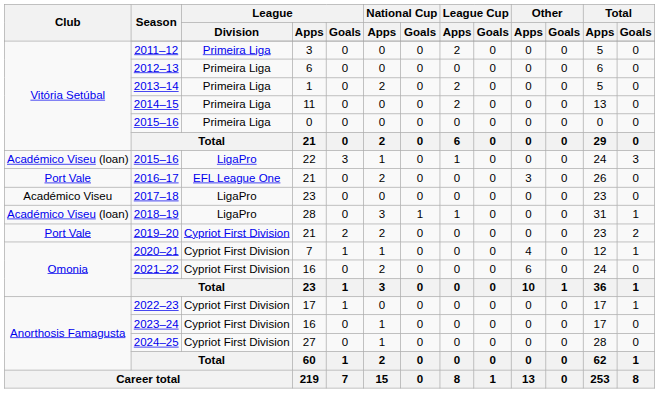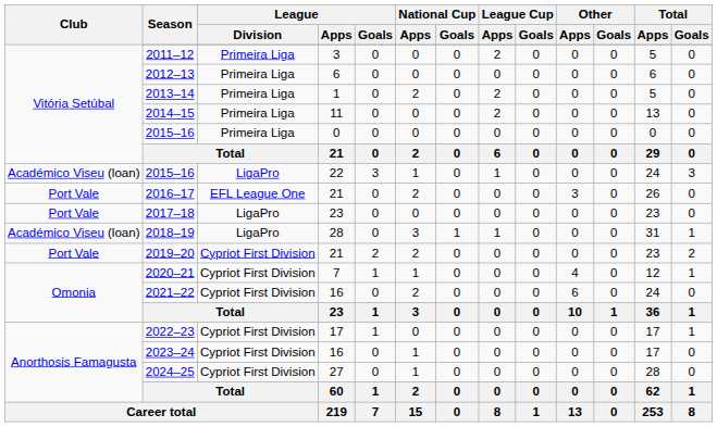 <table class="wikitable" style="font-size:100%; text-align: center">
 <tr>
 <th rowspan="2">Club</th>
 <th rowspan="2">Season</th>
 <th colspan="3">League</th>
 <th colspan="2">National Cup</th>
 <th colspan="2">League Cup</th>
 <th colspan="2">Other</th>
 <th colspan="2">Total</th>
 </tr>
 <tr>
 <th>Division</th>
 <th>Apps</th>
 <th>Goals</th>
 <th>Apps</th>
 <th>Goals</th>
 <th>Apps</th>
 <th>Goals</th>
 <th>Apps</th>
 <th>Goals</th>
 <th>Apps</th>
 <th>Goals</th>
 </tr>
 <tr>
 <td rowspan="7"><a href='#'>Vitória Setúbal</a></td>
 </tr>
 <tr>
 <td><a href='#'>2011–12</a></td>
 <td><a href='#'>Primeira Liga</a></td>
 <td>3</td>
 <td>0</td>
 <td>0</td>
 <td>0</td>
 <td>2</td>
 <td>0</td>
 <td>0</td>
 <td>0</td>
 <td>5</td>
 <td>0</td>
 </tr>
 <tr>
 <td><a href='#'>2012–13</a></td>
 <td>Primeira Liga</td>
 <td>6</td>
 <td>0</td>
 <td>0</td>
 <td>0</td>
 <td>0</td>
 <td>0</td>
 <td>0</td>
 <td>0</td>
 <td>6</td>
 <td>0</td>
 </tr>
 <tr>
 <td><a href='#'>2013–14</a></td>
 <td>Primeira Liga</td>
 <td>1</td>
 <td>0</td>
 <td>2</td>
 <td>0</td>
 <td>2</td>
 <td>0</td>
 <td>0</td>
 <td>0</td>
 <td>5</td>
 <td>0</td>
 </tr>
 <tr>
 <td><a href='#'>2014–15</a></td>
 <td>Primeira Liga</td>
 <td>11</td>
 <td>0</td>
 <td>0</td>
 <td>0</td>
 <td>2</td>
 <td>0</td>
 <td>0</td>
 <td>0</td>
 <td>13</td>
 <td>0</td>
 </tr>
 <tr>
 <td><a href='#'>2015–16</a></td>
 <td>Primeira Liga</td>
 <td>0</td>
 <td>0</td>
 <td>0</td>
 <td>0</td>
 <td>0</td>
 <td>0</td>
 <td>0</td>
 <td>0</td>
 <td>0</td>
 <td>0</td>
 </tr>
 <tr>
 <th colspan="2">Total</th>
 <th>21</th>
 <th>0</th>
 <th>2</th>
 <th>0</th>
 <th>6</th>
 <th>0</th>
 <th>0</th>
 <th>0</th>
 <th>29</th>
 <th>0</th>
 </tr>
 <tr>
 <td><a href='#'>Académico Viseu</a> (loan)</td>
 <td><a href='#'>2015–16</a></td>
 <td><a href='#'>LigaPro</a></td>
 <td>22</td>
 <td>3</td>
 <td>1</td>
 <td>0</td>
 <td>1</td>
 <td>0</td>
 <td>0</td>
 <td>0</td>
 <td>24</td>
 <td>3</td>
 </tr>
 <tr>
 <td><a href='#'>Port Vale</a></td>
 <td><a href='#'>2016–17</a></td>
 <td><a href='#'>EFL League One</a></td>
 <td>21</td>
 <td>0</td>
 <td>2</td>
 <td>0</td>
 <td>0</td>
 <td>0</td>
 <td>3</td>
 <td>0</td>
 <td>26</td>
 <td>0</td>
 </tr>
 <tr>
-<td>Académico Viseu</td>
+<td><a href='#'>Port Vale</a></td>
 <td><a href='#'>2017–18</a></td>
 <td>LigaPro</td>
 <td>23</td>
 <td>0</td>
 <td>0</td>
 <td>0</td>
 <td>0</td>
 <td>0</td>
 <td>0</td>
 <td>0</td>
 <td>23</td>
 <td>0</td>
 </tr>
 <tr>
 <td><a href='#'>Académico Viseu</a> (loan)</td>
 <td><a href='#'>2018–19</a></td>
 <td>LigaPro</td>
 <td>28</td>
 <td>0</td>
 <td>3</td>
 <td>1</td>
 <td>1</td>
 <td>0</td>
 <td>0</td>
 <td>0</td>
 <td>31</td>
 <td>1</td>
 </tr>
 <tr>
 <td><a href='#'>Port Vale</a></td>
 <td><a href='#'>2019–20</a></td>
 <td><a href='#'>Cypriot First Division</a></td>
 <td>21</td>
 <td>2</td>
 <td>2</td>
 <td>0</td>
 <td>0</td>
 <td>0</td>
 <td>0</td>
 <td>0</td>
 <td>23</td>
 <td>2</td>
 </tr>
 <tr>
 <td rowspan="3"><a href='#'>Omonia</a></td>
 <td><a href='#'>2020–21</a></td>
 <td>Cypriot First Division</td>
 <td>7</td>
 <td>1</td>
 <td>1</td>
 <td>0</td>
 <td>0</td>
 <td>0</td>
 <td>4</td>
 <td>0</td>
 <td>12</td>
 <td>1</td>
 </tr>
 <tr>
 <td><a href='#'>2021–22</a></td>
 <td>Cypriot First Division</td>
 <td>16</td>
 <td>0</td>
 <td>2</td>
 <td>0</td>
 <td>0</td>
 <td>0</td>
 <td>6</td>
 <td>0</td>
 <td>24</td>
 <td>0</td>
 </tr>
 <tr>
 <th colspan="2">Total</th>
 <th>23</th>
 <th>1</th>
 <th>3</th>
 <th>0</th>
 <th>0</th>
 <th>0</th>
 <th>10</th>
 <th>1</th>
 <th>36</th>
 <th>1</th>
 </tr>
 <tr>
 <td rowspan="4"><a href='#'>Anorthosis Famagusta</a></td>
 <td><a href='#'>2022–23</a></td>
 <td>Cypriot First Division</td>
 <td>17</td>
 <td>1</td>
 <td>0</td>
 <td>0</td>
 <td>0</td>
 <td>0</td>
 <td>0</td>
 <td>0</td>
 <td>17</td>
 <td>1</td>
 </tr>
 <tr>
 <td><a href='#'>2023–24</a></td>
 <td>Cypriot First Division</td>
 <td>16</td>
 <td>0</td>
 <td>1</td>
 <td>0</td>
 <td>0</td>
 <td>0</td>
 <td>0</td>
 <td>0</td>
 <td>17</td>
 <td>0</td>
 </tr>
 <tr>
 <td><a href='#'>2024–25</a></td>
 <td>Cypriot First Division</td>
 <td>27</td>
 <td>0</td>
 <td>1</td>
 <td>0</td>
 <td>0</td>
 <td>0</td>
 <td>0</td>
 <td>0</td>
 <td>28</td>
 <td>0</td>
 </tr>
 <tr>
 <th colspan="2">Total</th>
 <th>60</th>
 <th>1</th>
 <th>2</th>
 <th>0</th>
 <th>0</th>
 <th>0</th>
 <th>0</th>
 <th>0</th>
 <th>62</th>
 <th>1</th>
 </tr>
 <tr>
 <th colspan="3">Career total</th>
 <th>219</th>
 <th>7</th>
 <th>15</th>
 <th>0</th>
 <th>8</th>
 <th>1</th>
 <th>13</th>
 <th>0</th>
 <th>253</th>
 <th>8</th>
 </tr>
 </table>
